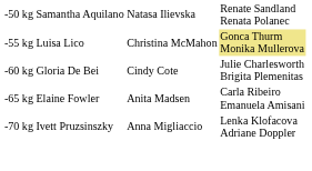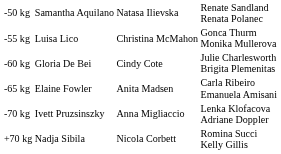 <table>
 <tr>
 <td>-50 kg</td>
 <td>Samantha Aquilano </td>
 <td>Natasa Ilievska </td>
 <td>Renate Sandland <br>Renata Polanec </td>
 </tr>
 <tr>
 <td>-55 kg</td>
 <td>Luisa Lico </td>
 <td>Christina McMahon </td>
-<td style="background: khaki;">Gonca Thurm <br>Monika Mullerova </td>
+<td>Gonca Thurm <br>Monika Mullerova </td>
 </tr>
 <tr>
 <td>-60 kg</td>
 <td>Gloria De Bei </td>
 <td>Cindy Cote </td>
 <td>Julie Charlesworth <br>Brigita Plemenitas </td>
 </tr>
 <tr>
 <td>-65 kg</td>
 <td>Elaine Fowler </td>
 <td>Anita Madsen </td>
 <td>Carla Ribeiro <br>Emanuela Amisani </td>
 </tr>
 <tr>
 <td>-70 kg</td>
 <td>Ivett Pruzsinszky </td>
 <td>Anna Migliaccio </td>
 <td>Lenka Klofacova <br>Adriane Doppler </td>
 </tr>
 <tr>
+<td>+70 kg</td>
+<td>Nadja Sibila </td>
+<td>Nicola Corbett </td>
+<td>Romina Succi <br>Kelly Gillis </td>
+</tr>
+<tr>
 </tr>
 </table>
